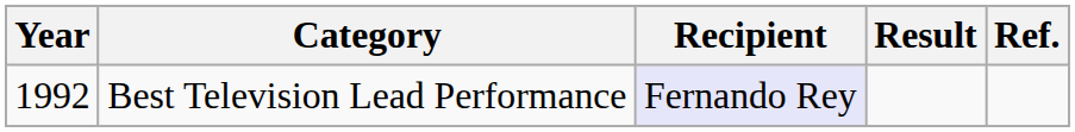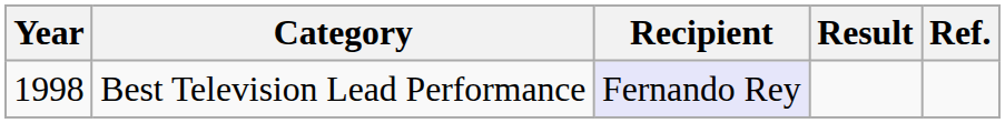 <table class = "wikitable sortable">
 <tr>
 <th>Year</th>
 <th>Category</th>
 <th>Recipient</th>
 <th>Result</th>
 <th>Ref.</th>
 </tr>
 <tr>
-<td>1992</td>
+<td>1998</td>
 <td>Best Television Lead Performance</td>
 <td style="background: lavender;">Fernando Rey</td>
 <td></td>
 <td></td>
 </tr>
 </table>
